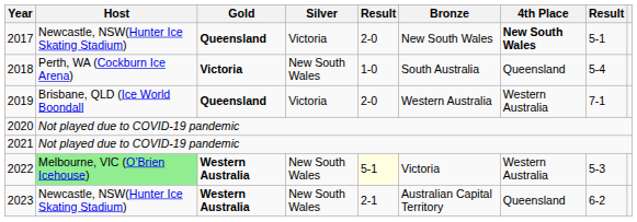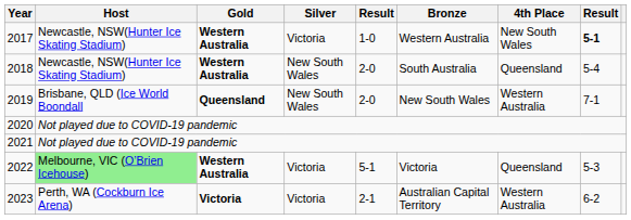 <table class="wikitable">
 <tr>
 <th>Year</th>
 <th>Host</th>
 <th>Gold</th>
 <th>Silver</th>
 <th>Result</th>
 <th>Bronze</th>
 <th>4th Place</th>
 <th>Result</th>
 <th></th>
 </tr>
 <tr>
 <td>2017</td>
 <td>Newcastle, NSW(<a href='#'>Hunter Ice Skating Stadium</a>)</td>
-<td><strong>Queensland</strong></td>
+<td><strong>Western Australia</strong></td>
 <td>Victoria</td>
-<td>2-0</td>
+<td>1-0</td>
+<td>Western Australia</td>
 <td>New South Wales</td>
-<td><strong>New South Wales</strong></td>
-<td>5-1</td>
+<td><strong>5-1</strong></td>
 <td></td>
 </tr>
 <tr>
 <td>2018</td>
-<td>Perth, WA (<a href='#'>Cockburn Ice Arena</a>)</td>
-<td><strong>Victoria</strong></td>
+<td>Newcastle, NSW(<a href='#'>Hunter Ice Skating Stadium</a>)</td>
+<td><strong>Western Australia</strong></td>
 <td>New South Wales</td>
-<td>1-0</td>
+<td>2-0</td>
 <td>South Australia</td>
 <td>Queensland</td>
 <td>5-4</td>
 <td></td>
 </tr>
 <tr>
 <td>2019</td>
 <td>Brisbane, QLD (<a href='#'>Ice World Boondall</a></td>
 <td><strong>Queensland</strong></td>
-<td>Victoria</td>
+<td>New South Wales</td>
 <td>2-0</td>
-<td>Western Australia</td>
+<td>New South Wales</td>
 <td>Western Australia</td>
 <td>7-1</td>
 <td></td>
 </tr>
 <tr>
 <td>2020</td>
 <td colspan="8"><em>Not played due to COVID-19 pandemic</em></td>
 </tr>
 <tr>
 <td>2021</td>
 <td colspan="8"><em>Not played due to COVID-19 pandemic</em></td>
 </tr>
 <tr>
 <td>2022</td>
 <td style="background: lightgreen;">Melbourne, VIC (<a href='#'>O’Brien Icehouse</a>)</td>
 <td><strong>Western Australia</strong></td>
-<td>New South Wales</td>
-<td style="background: lightyellow;">5-1</td>
 <td>Victoria</td>
-<td>Western Australia</td>
+<td>5-1</td>
+<td>Victoria</td>
+<td>Queensland</td>
 <td>5-3</td>
 <td></td>
 </tr>
 <tr>
 <td>2023</td>
-<td>Newcastle, NSW(<a href='#'>Hunter Ice Skating Stadium</a>)</td>
-<td><strong>Western Australia</strong></td>
-<td>New South Wales</td>
+<td>Perth, WA (<a href='#'>Cockburn Ice Arena</a>)</td>
+<td><strong>Victoria</strong></td>
+<td>Victoria</td>
 <td>2-1</td>
 <td>Australian Capital Territory</td>
-<td>Queensland</td>
+<td>Western Australia</td>
 <td>6-2</td>
 <td></td>
 </tr>
 </table>
